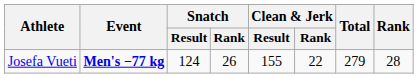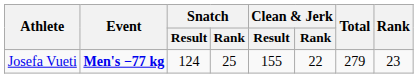 <table class="wikitable" style="font-size:90%">
 <tr>
 <th rowspan="2">Athlete</th>
 <th rowspan="2">Event</th>
 <th colspan="2">Snatch</th>
 <th colspan="2">Clean & Jerk</th>
 <th rowspan="2">Total</th>
 <th rowspan="2">Rank</th>
 </tr>
 <tr style="font-size:95%">
 <th>Result</th>
 <th>Rank</th>
 <th>Result</th>
 <th>Rank</th>
 </tr>
 <tr align=center>
 <td align=left><a href='#'>Josefa Vueti</a></td>
 <td align=left><strong><a href='#'>Men's −77 kg</a></strong></td>
 <td>124</td>
-<td>26</td>
+<td>25</td>
 <td>155</td>
 <td>22</td>
 <td>279</td>
-<td>28</td>
+<td>23</td>
 </tr>
 </table>
